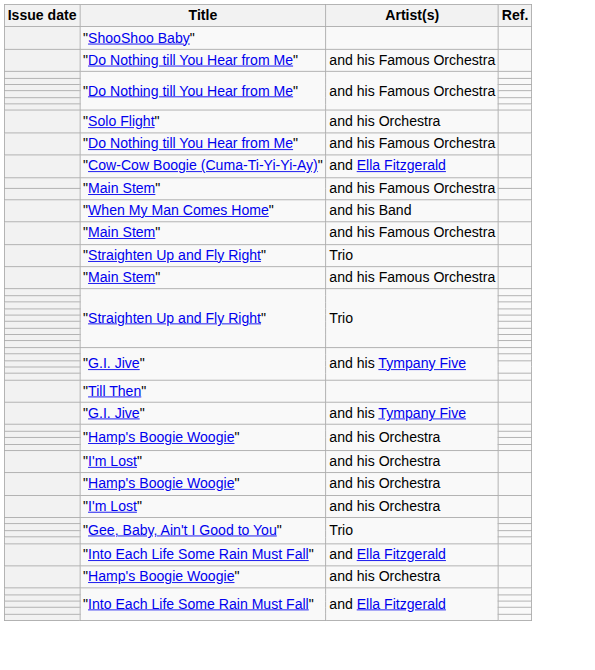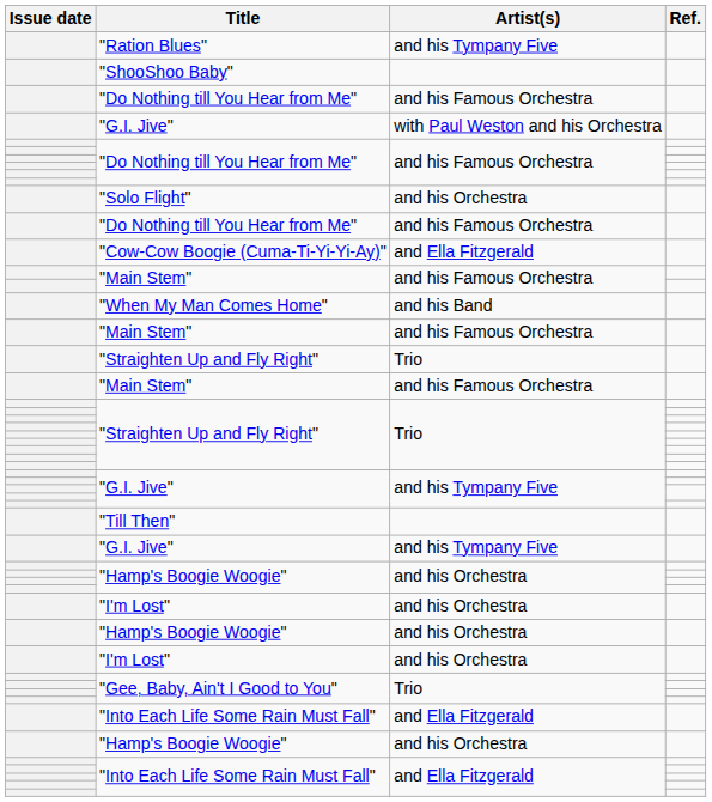 <table class="wikitable sortable plainrowheaders">
 <tr>
 <th scope=col>Issue date</th>
 <th scope=col>Title</th>
 <th scope=col>Artist(s)</th>
 <th scope=col class=unsortable>Ref.</th>
+</tr>
+<tr>
+<th scope=row></th>
+<td>"<a href='#'>Ration Blues</a>"</td>
+<td> and his <a href='#'>Tympany Five</a></td>
+<td align=center></td>
 </tr>
 <tr>
 <th scope=row></th>
 <td>"<a href='#'>ShooShoo Baby</a>"</td>
 <td></td>
 <td align=center></td>
 </tr>
 <tr>
 <th scope=row></th>
 <td>"<a href='#'>Do Nothing till You Hear from Me</a>"</td>
 <td> and his Famous Orchestra</td>
+<td align=center></td>
+</tr>
+<tr>
+<th scope=row></th>
+<td>"<a href='#'>G.I. Jive</a>"</td>
+<td> with <a href='#'>Paul Weston</a> and his Orchestra</td>
 <td align=center></td>
 </tr>
 <tr>
 <th scope=row></th>
 <td rowspan=6>"<a href='#'>Do Nothing till You Hear from Me</a>"</td>
 <td rowspan=6> and his Famous Orchestra</td>
 <td align=center></td>
 </tr>
 <tr>
 <th scope=row></th>
 <td align=center></td>
 </tr>
 <tr>
 <th scope=row></th>
 <td align=center></td>
 </tr>
 <tr>
 <th scope=row></th>
 <td align=center></td>
 </tr>
 <tr>
 <th scope=row></th>
 <td align=center></td>
 </tr>
 <tr>
 <th scope=row></th>
 <td align=center></td>
 </tr>
 <tr>
 <th scope=row></th>
 <td>"<a href='#'>Solo Flight</a>"</td>
 <td> and his Orchestra</td>
 <td align=center></td>
 </tr>
 <tr>
 <th scope=row></th>
 <td>"<a href='#'>Do Nothing till You Hear from Me</a>"</td>
 <td> and his Famous Orchestra</td>
 <td align=center></td>
 </tr>
 <tr>
 <th scope=row></th>
 <td>"<a href='#'>Cow-Cow Boogie (Cuma-Ti-Yi-Yi-Ay)</a>"</td>
 <td> and <a href='#'>Ella Fitzgerald</a></td>
 <td align=center></td>
 </tr>
 <tr>
 <th scope=row></th>
 <td rowspan=2>"<a href='#'>Main Stem</a>"</td>
 <td rowspan=2> and his Famous Orchestra</td>
 <td align=center></td>
 </tr>
 <tr>
 <th scope=row></th>
 <td align=center></td>
 </tr>
 <tr>
 <th scope=row></th>
 <td>"<a href='#'>When My Man Comes Home</a>"</td>
 <td> and his Band</td>
 <td align=center></td>
 </tr>
 <tr>
 <th scope=row></th>
 <td>"<a href='#'>Main Stem</a>"</td>
 <td> and his Famous Orchestra</td>
 <td align=center></td>
 </tr>
 <tr>
 <th scope=row></th>
 <td>"<a href='#'>Straighten Up and Fly Right</a>"</td>
 <td> Trio</td>
 <td align=center></td>
 </tr>
 <tr>
 <th scope=row></th>
 <td>"<a href='#'>Main Stem</a>"</td>
 <td> and his Famous Orchestra</td>
 <td align=center></td>
 </tr>
 <tr>
 <th scope=row></th>
 <td rowspan=9>"<a href='#'>Straighten Up and Fly Right</a>"</td>
 <td rowspan=9> Trio</td>
 <td align=center></td>
 </tr>
 <tr>
 <th scope=row></th>
 <td align=center></td>
 </tr>
 <tr>
 <th scope=row></th>
 <td align=center></td>
 </tr>
 <tr>
 <th scope=row></th>
 <td align=center></td>
 </tr>
 <tr>
 <th scope=row></th>
 <td align=center></td>
 </tr>
 <tr>
 <th scope=row></th>
 <td align=center></td>
 </tr>
 <tr>
 <th scope=row></th>
 <td align=center></td>
 </tr>
 <tr>
 <th scope=row></th>
 <td align=center></td>
 </tr>
 <tr>
 <th scope=row></th>
 <td align=center></td>
 </tr>
 <tr>
 <th scope=row></th>
 <td rowspan=5>"<a href='#'>G.I. Jive</a>"</td>
 <td rowspan=5> and his <a href='#'>Tympany Five</a></td>
 <td align=center></td>
 </tr>
 <tr>
 <th scope=row></th>
 <td align=center></td>
 </tr>
 <tr>
 <th scope=row></th>
 <td rowspan=2 align=center></td>
 </tr>
 <tr>
 <th scope=row></th>
 </tr>
 <tr>
 <th scope=row></th>
 <td align=center></td>
 </tr>
 <tr>
 <th scope=row></th>
 <td>"<a href='#'>Till Then</a>"</td>
 <td></td>
 <td align=center></td>
 </tr>
 <tr>
 <th scope=row></th>
 <td>"<a href='#'>G.I. Jive</a>"</td>
 <td> and his <a href='#'>Tympany Five</a></td>
 <td align=center></td>
 </tr>
 <tr>
 <th scope=row></th>
 <td rowspan=4>"<a href='#'>Hamp's Boogie Woogie</a>"</td>
 <td rowspan=4> and his Orchestra</td>
 <td align=center></td>
 </tr>
 <tr>
 <th scope=row></th>
 <td align=center></td>
 </tr>
 <tr>
 <th scope=row></th>
 <td align=center></td>
 </tr>
 <tr>
 <th scope=row></th>
 <td align=center></td>
 </tr>
 <tr>
 <th scope=row></th>
 <td>"<a href='#'>I'm Lost</a>"</td>
 <td> and his Orchestra</td>
 <td align=center></td>
 </tr>
 <tr>
 <th scope=row></th>
 <td>"<a href='#'>Hamp's Boogie Woogie</a>"</td>
 <td> and his Orchestra</td>
 <td align=center></td>
 </tr>
 <tr>
 <th scope=row></th>
 <td>"<a href='#'>I'm Lost</a>"</td>
 <td> and his Orchestra</td>
 <td align=center></td>
 </tr>
 <tr>
 <th scope=row></th>
 <td rowspan=4>"<a href='#'>Gee, Baby, Ain't I Good to You</a>"</td>
 <td rowspan=4> Trio</td>
 <td align=center></td>
 </tr>
 <tr>
 <th scope=row></th>
 <td align=center></td>
 </tr>
 <tr>
 <th scope=row></th>
 <td align=center></td>
 </tr>
 <tr>
 <th scope=row></th>
 <td align=center></td>
 </tr>
 <tr>
 <th scope=row></th>
 <td>"<a href='#'>Into Each Life Some Rain Must Fall</a>"</td>
 <td> and <a href='#'>Ella Fitzgerald</a></td>
 <td align=center></td>
 </tr>
 <tr>
 <th scope=row></th>
 <td>"<a href='#'>Hamp's Boogie Woogie</a>"</td>
 <td> and his Orchestra</td>
 <td align=center></td>
 </tr>
 <tr>
 <th scope=row></th>
 <td rowspan=5>"<a href='#'>Into Each Life Some Rain Must Fall</a>"</td>
 <td rowspan=5> and <a href='#'>Ella Fitzgerald</a></td>
 <td align=center></td>
 </tr>
 <tr>
 <th scope=row></th>
 <td align=center></td>
 </tr>
 <tr>
 <th scope=row></th>
 <td align=center></td>
 </tr>
 <tr>
 <th scope=row></th>
 <td align=center></td>
 </tr>
 <tr>
 <th scope=row></th>
 <td align=center></td>
 </tr>
 </table>
